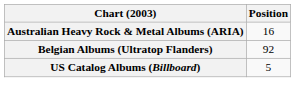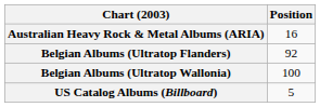 <table class="wikitable plainrowheaders sortable" style="text-align:center">
 <tr>
 <th scope="col">Chart (2003)</th>
 <th scope="col">Position</th>
 </tr>
 <tr>
 <th scope="row">Australian Heavy Rock & Metal Albums (ARIA)</th>
 <td>16</td>
 </tr>
 <tr>
 <th scope="row">Belgian Albums (Ultratop Flanders)</th>
 <td>92</td>
 </tr>
 <tr>
+<th scope="row">Belgian Albums (Ultratop Wallonia)</th>
+<td>100</td>
+</tr>
+<tr>
 <th scope="row">US Catalog Albums (<em>Billboard</em>)</th>
 <td>5</td>
 </tr>
 </table>
